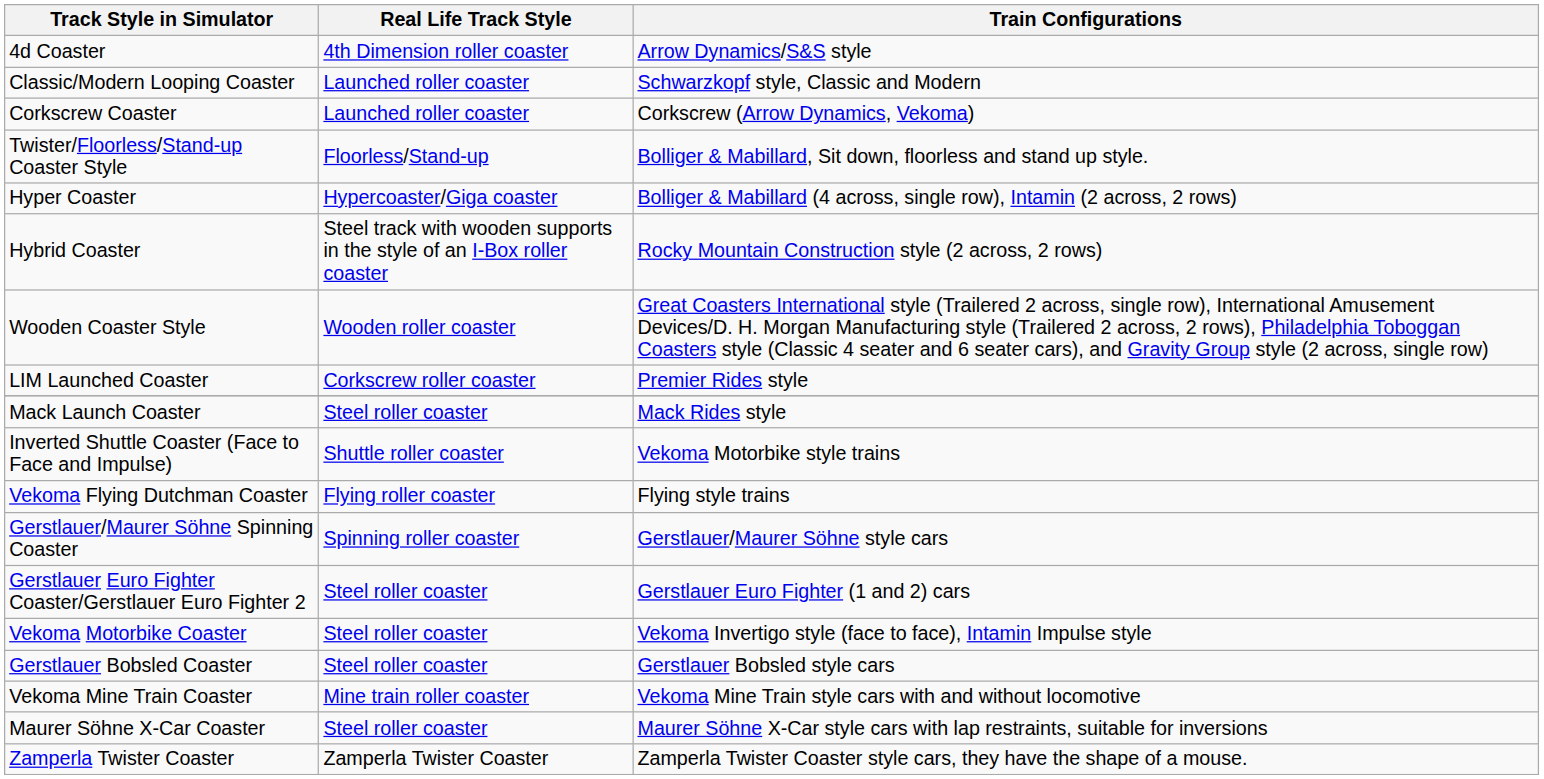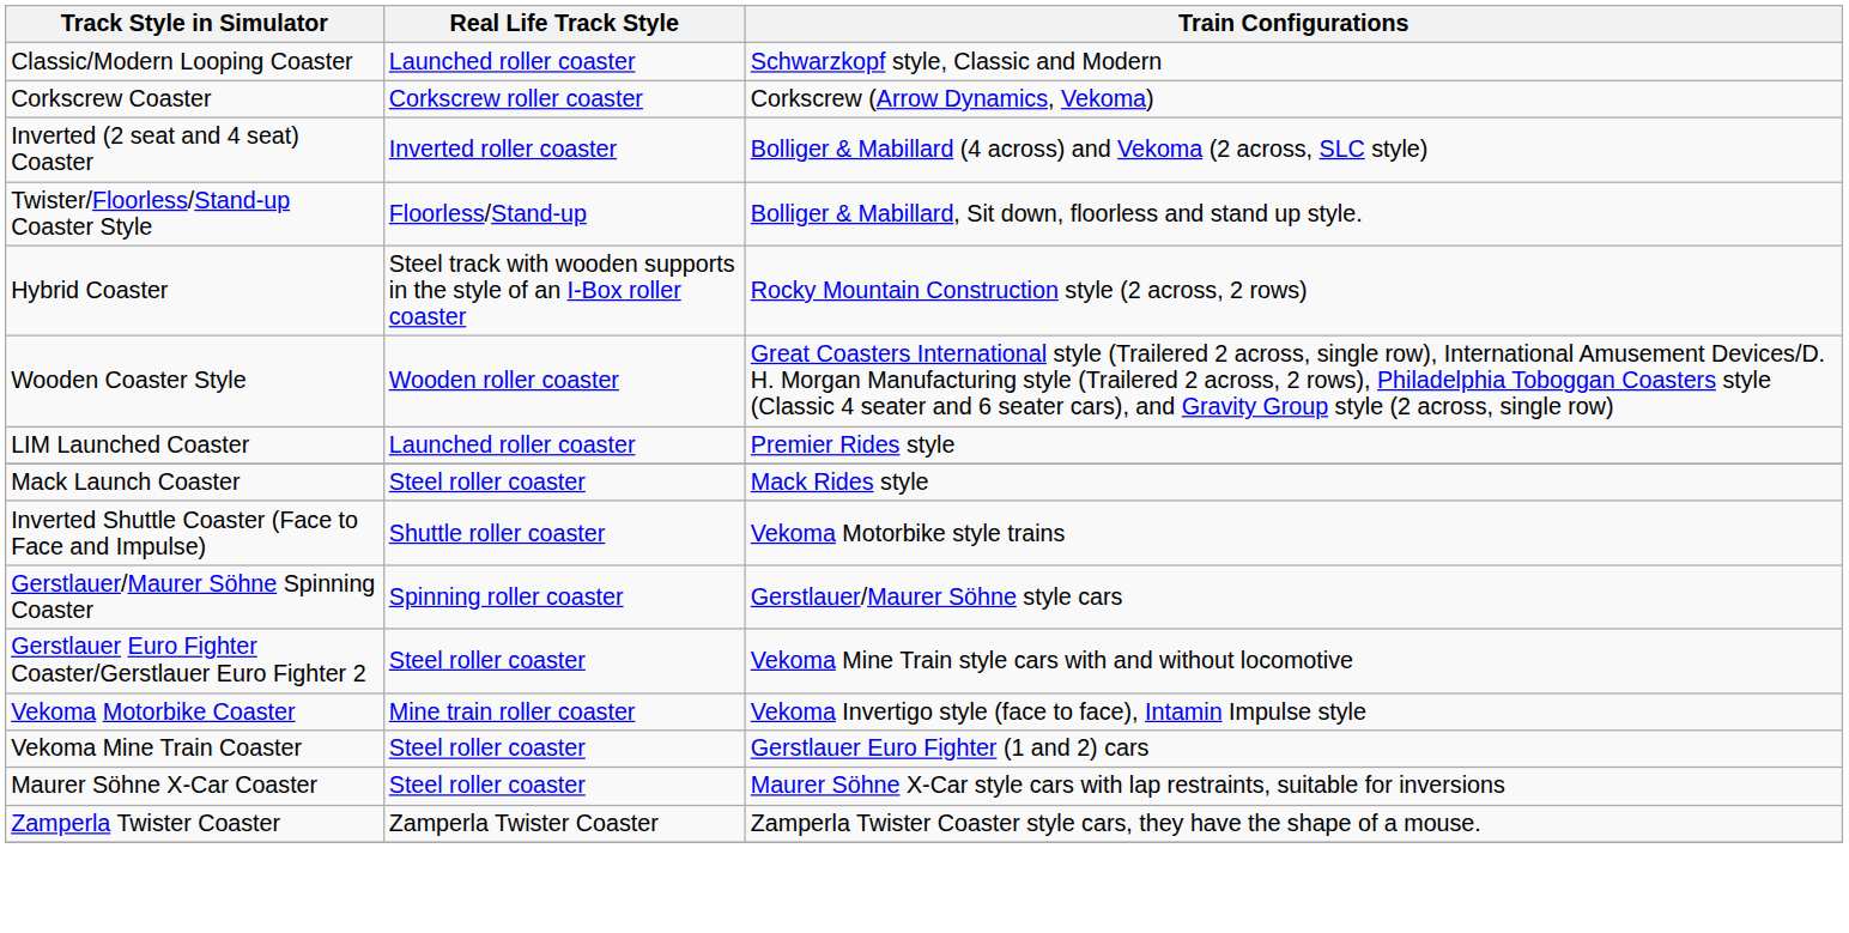 <table class="wikitable">
 <tr>
 <th>Track Style in Simulator</th>
 <th>Real Life Track Style</th>
 <th>Train Configurations</th>
-</tr>
-<tr>
-<td>4d Coaster</td>
-<td><a href='#'>4th Dimension roller coaster</a></td>
-<td><a href='#'>Arrow Dynamics</a>/<a href='#'>S&S</a> style</td>
 </tr>
 <tr>
 <td>Classic/Modern Looping Coaster</td>
 <td><a href='#'>Launched roller coaster</a></td>
 <td><a href='#'>Schwarzkopf</a> style, Classic and Modern</td>
 </tr>
 <tr>
 <td>Corkscrew Coaster</td>
-<td><a href='#'>Launched roller coaster</a></td>
+<td><a href='#'>Corkscrew roller coaster</a></td>
 <td>Corkscrew (<a href='#'>Arrow Dynamics</a>, <a href='#'>Vekoma</a>)</td>
+</tr>
+<tr>
+<td>Inverted (2 seat and 4 seat) Coaster</td>
+<td><a href='#'>Inverted roller coaster</a></td>
+<td><a href='#'>Bolliger & Mabillard</a> (4 across) and <a href='#'>Vekoma</a> (2 across, <a href='#'>SLC</a> style)</td>
 </tr>
 <tr>
 <td>Twister/<a href='#'>Floorless</a>/<a href='#'>Stand-up</a> Coaster Style</td>
 <td><a href='#'>Floorless</a>/<a href='#'>Stand-up</a></td>
 <td><a href='#'>Bolliger & Mabillard</a>, Sit down, floorless and stand up style.</td>
-</tr>
-<tr>
-<td>Hyper Coaster</td>
-<td><a href='#'>Hypercoaster</a>/<a href='#'>Giga coaster</a></td>
-<td><a href='#'>Bolliger & Mabillard</a> (4 across, single row), <a href='#'>Intamin</a> (2 across, 2 rows)</td>
 </tr>
 <tr>
 <td>Hybrid Coaster</td>
 <td>Steel track with wooden supports in the style of an <a href='#'>I-Box roller coaster</a></td>
 <td><a href='#'>Rocky Mountain Construction</a> style (2 across, 2 rows)</td>
 </tr>
 <tr>
 <td>Wooden Coaster Style</td>
 <td><a href='#'>Wooden roller coaster</a></td>
 <td><a href='#'>Great Coasters International</a> style (Trailered 2 across, single row), International Amusement Devices/D. H. Morgan Manufacturing style (Trailered 2 across, 2 rows), <a href='#'>Philadelphia Toboggan Coasters</a> style (Classic 4 seater and 6 seater cars), and <a href='#'>Gravity Group</a> style (2 across, single row)</td>
 </tr>
 <tr>
 <td>LIM Launched Coaster</td>
-<td><a href='#'>Corkscrew roller coaster</a></td>
+<td><a href='#'>Launched roller coaster</a></td>
 <td><a href='#'>Premier Rides</a> style</td>
 </tr>
 <tr>
 </tr>
 <tr>
 <td>Mack Launch Coaster</td>
 <td><a href='#'>Steel roller coaster</a></td>
 <td><a href='#'>Mack Rides</a> style</td>
 </tr>
 <tr>
 <td>Inverted Shuttle Coaster (Face to Face and Impulse)</td>
 <td><a href='#'>Shuttle roller coaster</a></td>
 <td><a href='#'>Vekoma</a> Motorbike style trains</td>
 </tr>
 <tr>
-<td><a href='#'>Vekoma</a> Flying Dutchman Coaster</td>
-<td><a href='#'>Flying roller coaster</a></td>
-<td>Flying style trains</td>
-</tr>
-<tr>
 <td><a href='#'>Gerstlauer</a>/<a href='#'>Maurer Söhne</a> Spinning Coaster</td>
 <td><a href='#'>Spinning roller coaster</a></td>
 <td><a href='#'>Gerstlauer</a>/<a href='#'>Maurer Söhne</a> style cars</td>
 </tr>
 <tr>
 <td><a href='#'>Gerstlauer</a> <a href='#'>Euro Fighter</a> Coaster/Gerstlauer Euro Fighter 2</td>
 <td><a href='#'>Steel roller coaster</a></td>
-<td><a href='#'>Gerstlauer Euro Fighter</a> (1 and 2) cars</td>
+<td><a href='#'>Vekoma</a> Mine Train style cars with and without locomotive</td>
 </tr>
 <tr>
 <td><a href='#'>Vekoma</a> <a href='#'>Motorbike Coaster</a></td>
-<td><a href='#'>Steel roller coaster</a></td>
+<td><a href='#'>Mine train roller coaster</a></td>
 <td><a href='#'>Vekoma</a> Invertigo style (face to face), <a href='#'>Intamin</a> Impulse style</td>
 </tr>
 <tr>
-<td><a href='#'>Gerstlauer</a> Bobsled Coaster</td>
+<td>Vekoma Mine Train Coaster</td>
 <td><a href='#'>Steel roller coaster</a></td>
-<td><a href='#'>Gerstlauer</a> Bobsled style cars</td>
-</tr>
-<tr>
-<td>Vekoma Mine Train Coaster</td>
-<td><a href='#'>Mine train roller coaster</a></td>
-<td><a href='#'>Vekoma</a> Mine Train style cars with and without locomotive</td>
+<td><a href='#'>Gerstlauer Euro Fighter</a> (1 and 2) cars</td>
 </tr>
 <tr>
 <td>Maurer Söhne X-Car Coaster</td>
 <td><a href='#'>Steel roller coaster</a></td>
 <td><a href='#'>Maurer Söhne</a> X-Car style cars with lap restraints, suitable for inversions</td>
 </tr>
 <tr>
 <td><a href='#'>Zamperla</a> Twister Coaster</td>
 <td>Zamperla Twister Coaster</td>
 <td>Zamperla Twister Coaster style cars, they have the shape of a mouse.</td>
 </tr>
 <tr>
 </tr>
 </table>
